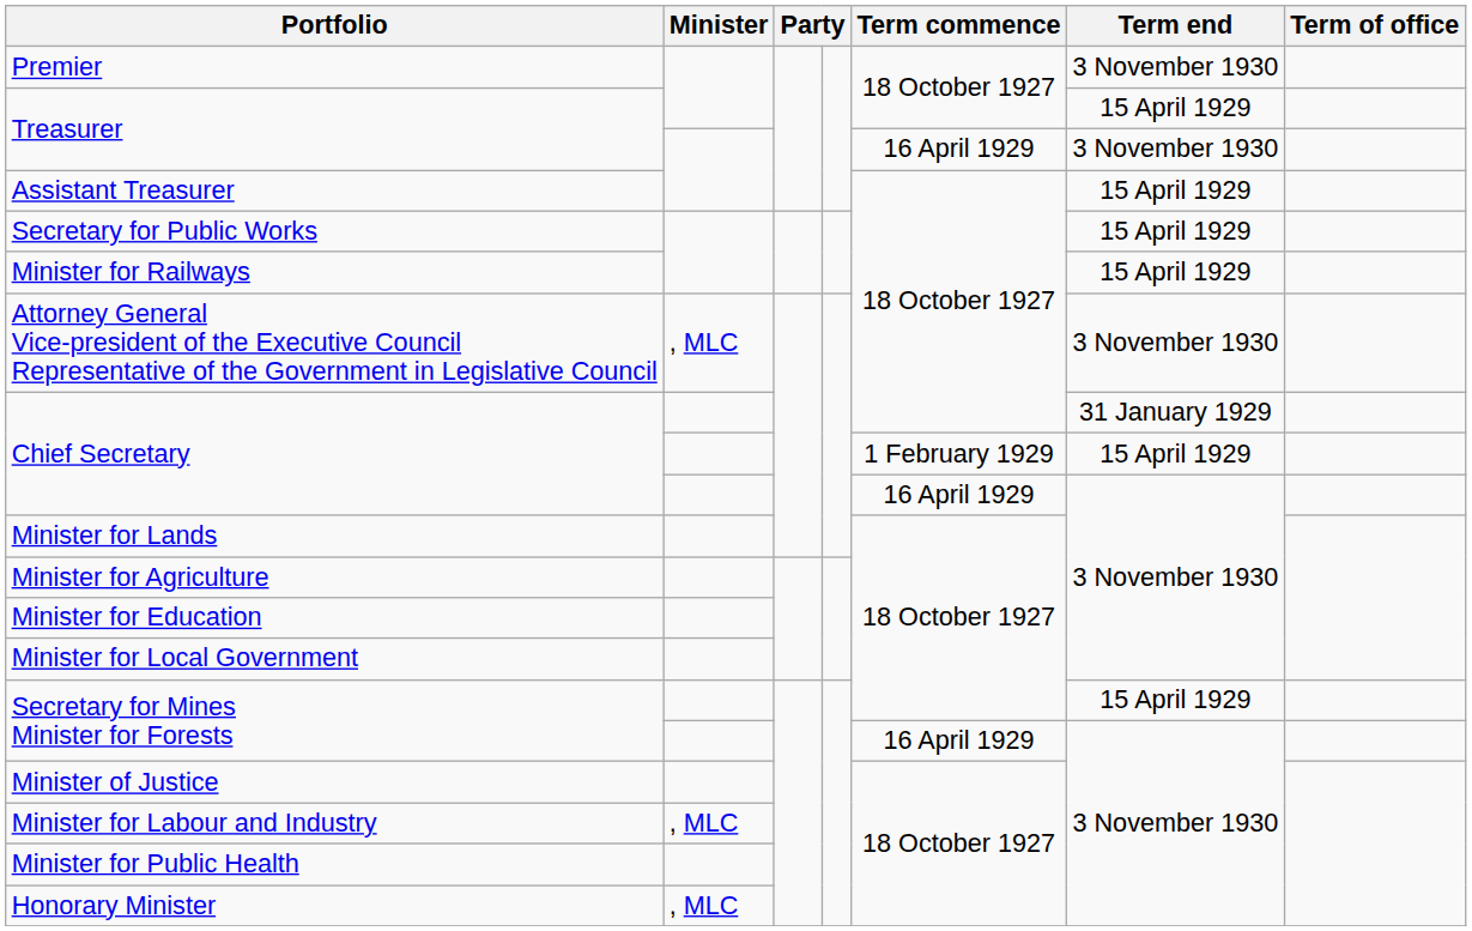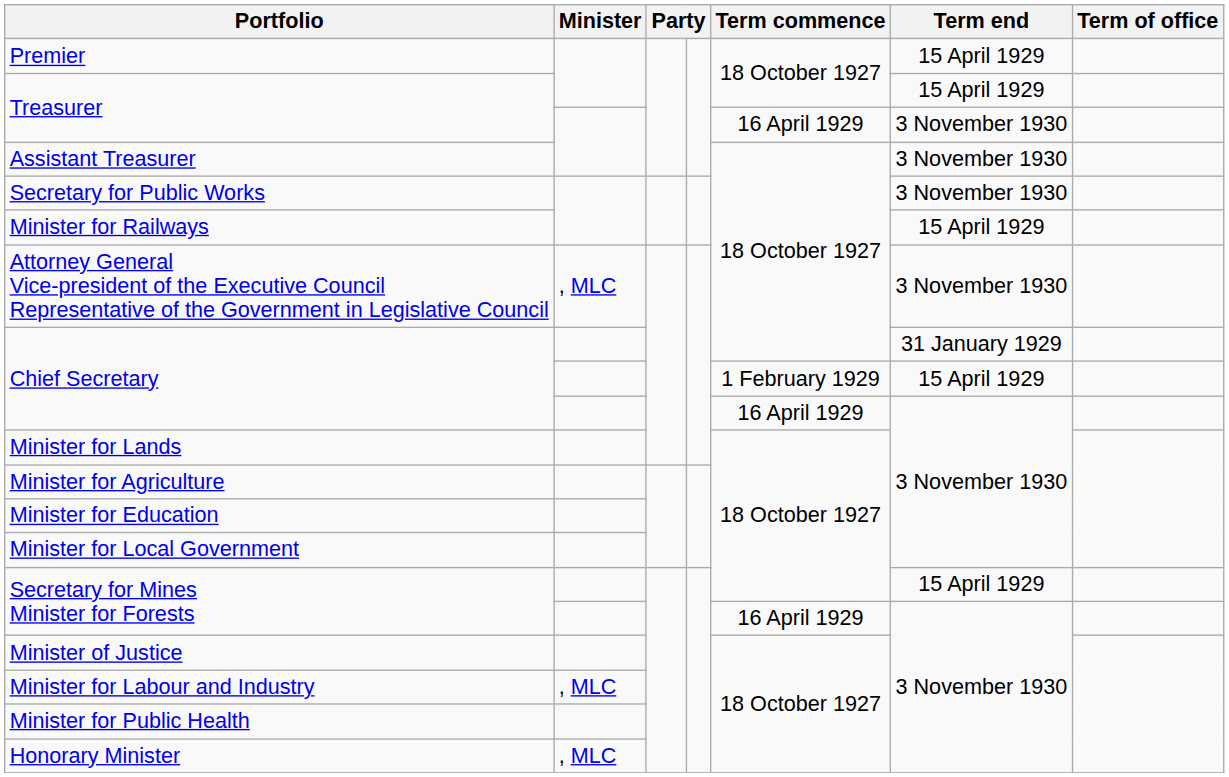 <table class="wikitable sortable">
 <tr>
 <th>Portfolio</th>
 <th>Minister</th>
 <th colspan="2">Party</th>
 <th>Term commence</th>
 <th>Term end</th>
 <th>Term of office</th>
 </tr>
 <tr>
 <td><a href='#'>Premier</a></td>
 <td rowspan=2></td>
 <td rowspan="4" > </td>
 <td rowspan=4></td>
 <td rowspan=2 align="center">18 October 1927</td>
-<td align="center">3 November 1930</td>
+<td align="center">15 April 1929</td>
 <td align="right"></td>
 </tr>
 <tr>
 <td rowspan=2><a href='#'>Treasurer</a></td>
 <td align="center">15 April 1929</td>
 <td align="center"></td>
 </tr>
 <tr>
 <td rowspan=2></td>
 <td align="center">16 April 1929</td>
 <td align="center">3 November 1930</td>
 <td align="center"></td>
 </tr>
 <tr>
 <td><a href='#'>Assistant Treasurer</a></td>
 <td rowspan=5 align="center">18 October 1927</td>
-<td align="center">15 April 1929</td>
+<td align="center">3 November 1930</td>
 <td align="center"></td>
 </tr>
 <tr>
 <td><a href='#'>Secretary for Public Works</a></td>
 <td rowspan=2></td>
 <td rowspan="2" > </td>
 <td rowspan=2></td>
-<td align="center">15 April 1929</td>
+<td align="center">3 November 1930</td>
 <td align="center"></td>
 </tr>
 <tr>
 <td><a href='#'>Minister for Railways</a></td>
 <td align="center">15 April 1929</td>
 <td align="center"></td>
 </tr>
 <tr>
 <td><a href='#'>Attorney General</a><br><a href='#'>Vice-president of the Executive Council</a><br><a href='#'>Representative of the Government in Legislative Council</a></td>
 <td>, <a href='#'>MLC</a></td>
 <td rowspan="5" > </td>
 <td rowspan=5></td>
 <td align="center">3 November 1930</td>
 <td align="center"></td>
 </tr>
 <tr>
 <td rowspan=3><a href='#'>Chief Secretary</a></td>
 <td></td>
 <td align="center">31 January 1929</td>
 <td align="center"></td>
 </tr>
 <tr>
 <td></td>
 <td align="center">1 February 1929</td>
 <td align="center">15 April 1929</td>
 <td align="center"></td>
 </tr>
 <tr>
 <td></td>
 <td align="center">16 April 1929</td>
 <td rowspan=5 align="center">3 November 1930</td>
 <td align="center"></td>
 </tr>
 <tr>
 <td><a href='#'>Minister for Lands</a></td>
 <td></td>
 <td rowspan=5 align="center">18 October 1927</td>
 <td rowspan=4 align="center"></td>
 </tr>
 <tr>
 <td><a href='#'>Minister for Agriculture</a></td>
 <td></td>
 <td rowspan="3" > </td>
 <td rowspan=3></td>
 </tr>
 <tr>
 <td><a href='#'>Minister for Education</a></td>
 <td></td>
 </tr>
 <tr>
 <td><a href='#'>Minister for Local Government</a></td>
 <td></td>
 </tr>
 <tr>
 <td rowspan=2><a href='#'>Secretary for Mines</a><br><a href='#'>Minister for Forests</a></td>
 <td></td>
 <td rowspan="6" > </td>
 <td rowspan=6></td>
 <td align="center">15 April 1929</td>
 <td align="center"></td>
 </tr>
 <tr>
 <td></td>
 <td align="center">16 April 1929</td>
 <td rowspan=5 align="center">3 November 1930</td>
 <td align="center"></td>
 </tr>
 <tr>
 <td><a href='#'>Minister of Justice</a></td>
 <td></td>
 <td rowspan=4 align="center">18 October 1927</td>
 <td rowspan=4 align="center"></td>
 </tr>
 <tr>
 <td><a href='#'>Minister for Labour and Industry</a></td>
 <td>, <a href='#'>MLC</a></td>
 </tr>
 <tr>
 <td><a href='#'>Minister for Public Health</a></td>
 <td></td>
 </tr>
 <tr>
 <td><a href='#'>Honorary Minister</a></td>
 <td>, <a href='#'>MLC</a></td>
 </tr>
 </table>
